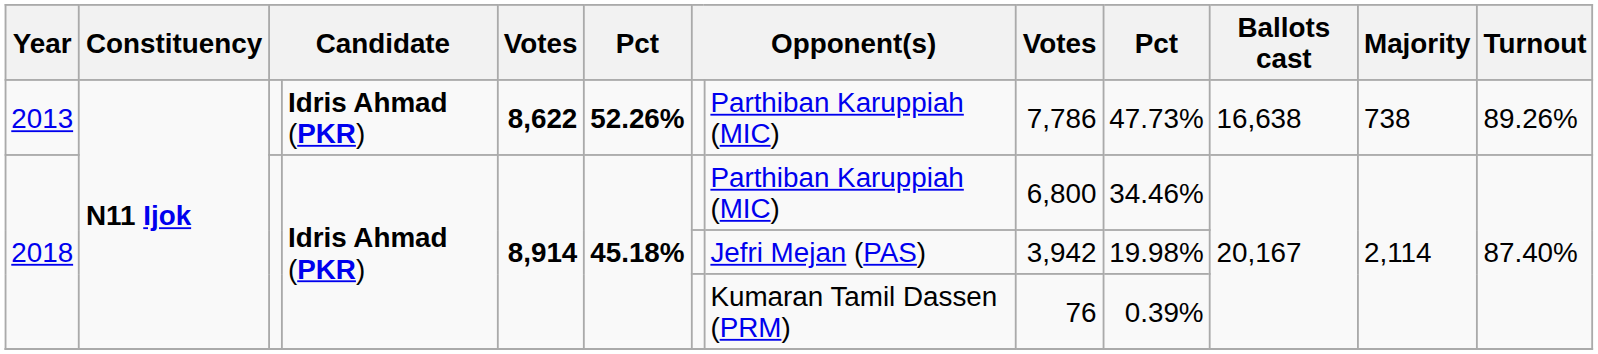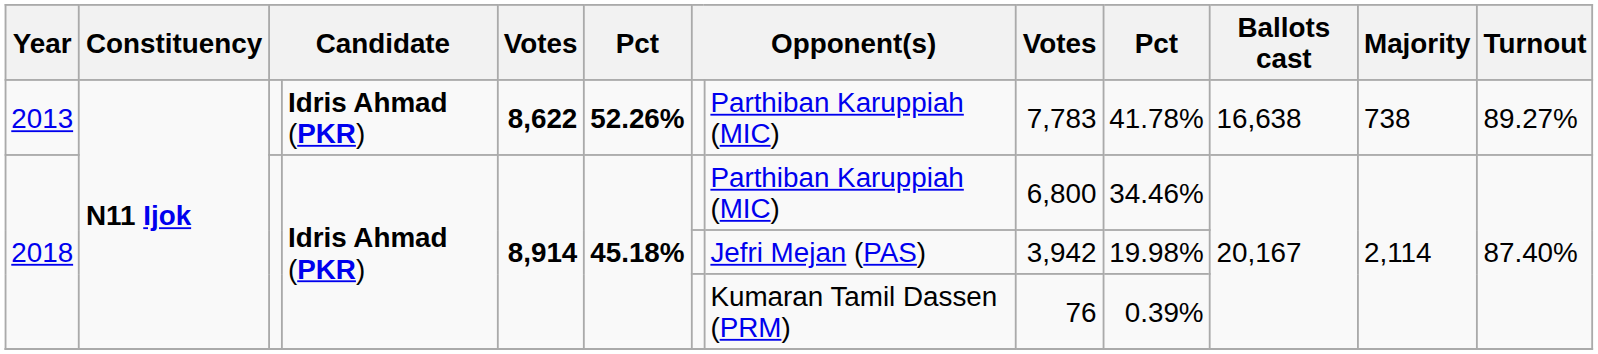 <table class="wikitable" style="margin:0.5em ; font-size:95%">
 <tr>
 <th>Year</th>
 <th>Constituency</th>
 <th colspan=2>Candidate</th>
 <th>Votes</th>
 <th>Pct</th>
 <th colspan=2>Opponent(s)</th>
 <th>Votes</th>
 <th>Pct</th>
 <th>Ballots cast</th>
 <th>Majority</th>
 <th>Turnout</th>
 </tr>
 <tr>
 <td><a href='#'>2013</a></td>
 <td rowspan=4><strong>N11 <a href='#'>Ijok</a></strong></td>
 <td></td>
 <td><strong>Idris Ahmad</strong> (<a href='#'><strong>PKR</strong></a>)</td>
 <td align=right><strong>8,622</strong></td>
 <td><strong>52.26%</strong></td>
 <td></td>
 <td><a href='#'>Parthiban Karuppiah</a> (<a href='#'>MIC</a>)</td>
-<td align=right>7,786</td>
-<td>47.73%</td>
+<td align=right>7,783</td>
+<td>41.78%</td>
 <td>16,638</td>
 <td>738</td>
-<td>89.26%</td>
+<td>89.27%</td>
 </tr>
 <tr>
 <td rowspan=3><a href='#'>2018</a></td>
 <td rowspan=3 ></td>
 <td rowspan=3><strong>Idris Ahmad</strong> (<a href='#'><strong>PKR</strong></a>)</td>
 <td rowspan=3 align=right><strong>8,914</strong></td>
 <td rowspan=3><strong>45.18%</strong></td>
 <td></td>
 <td><a href='#'>Parthiban Karuppiah</a> (<a href='#'>MIC</a>)</td>
 <td align=right>6,800</td>
 <td>34.46%</td>
 <td rowspan=3>20,167</td>
 <td rowspan=3>2,114</td>
 <td rowspan=3>87.40%</td>
 </tr>
 <tr>
 <td></td>
 <td><a href='#'>Jefri Mejan</a> (<a href='#'>PAS</a>)</td>
 <td align=right>3,942</td>
 <td>19.98%</td>
 </tr>
 <tr>
 <td bgcolor=></td>
 <td>Kumaran Tamil Dassen (<a href='#'>PRM</a>)</td>
 <td align=right>76</td>
 <td align=right>0.39%</td>
 </tr>
 <tr>
 </tr>
 </table>
